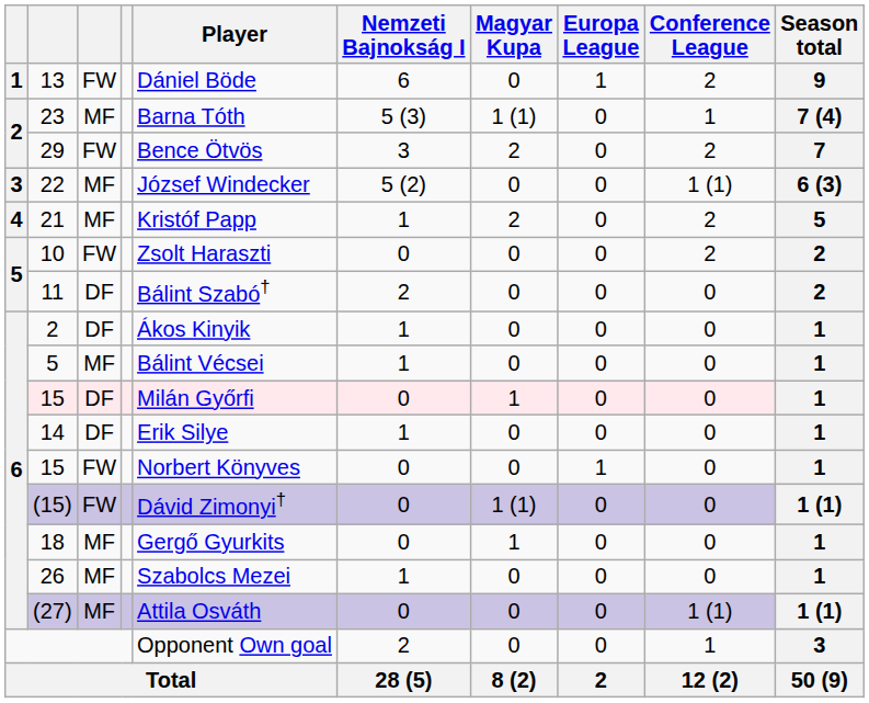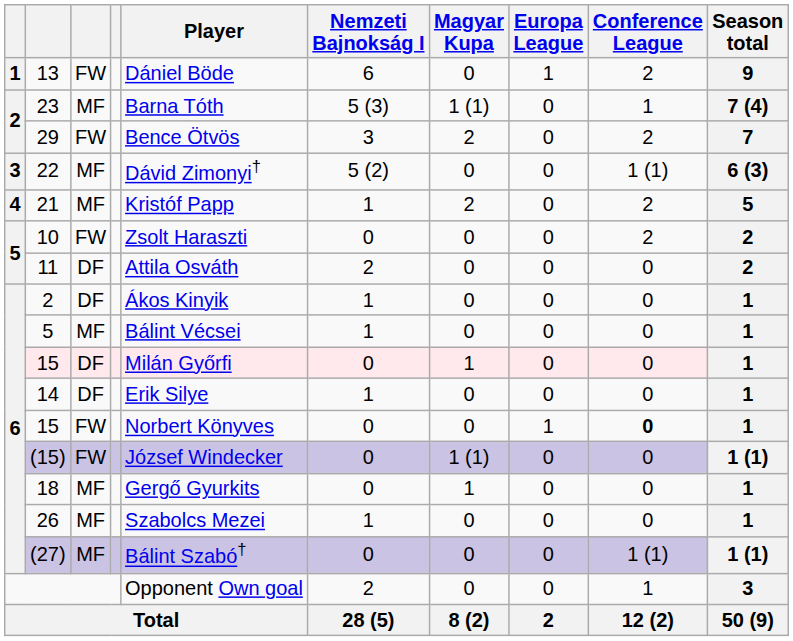 <table class="wikitable sortable sticky-header zebra" style="text-align:center; font-size:85%;">
 <tr>
 <th></th>
 <th></th>
 <th></th>
 <th></th>
 <th>Player</th>
 <th><a href='#'>Nemzeti<br>Bajnokság I</a></th>
 <th><a href='#'>Magyar<br>Kupa</a></th>
 <th><a href='#'>Europa<br>League</a></th>
 <th><a href='#'>Conference<br>League</a></th>
 <th>Season<br>total</th>
 </tr>
 <tr>
 <th rowspan="1">1</th>
 <td>13</td>
 <td>FW</td>
 <td></td>
 <td style="text-align:left;" data-sort-value="Bode"><a href='#'>Dániel Böde</a></td>
 <td>6</td>
 <td>0</td>
 <td>1</td>
 <td>2</td>
 <th>9</th>
 </tr>
 <tr>
 <th rowspan="2">2</th>
 <td>23</td>
 <td>MF</td>
 <td></td>
 <td style="text-align:left;" data-sort-value="TothB"><a href='#'>Barna Tóth</a></td>
 <td>5 (3)</td>
 <td>1 (1)</td>
 <td>0</td>
 <td>1</td>
 <th>7 (4)</th>
 </tr>
 <tr>
 <td>29</td>
 <td>FW</td>
 <td></td>
 <td style="text-align:left;" data-sort-value="Otvos"><a href='#'>Bence Ötvös</a></td>
 <td>3</td>
 <td>2</td>
 <td>0</td>
 <td>2</td>
 <th>7</th>
 </tr>
 <tr>
 <th rowspan="1">3</th>
 <td>22</td>
 <td>MF</td>
 <td></td>
-<td style="text-align:left;" data-sort-value="Windecker"><a href='#'>József Windecker</a></td>
+<td style="text-align:left;" data-sort-value="Zimonyi"><a href='#'>Dávid Zimonyi</a><sup>†</sup></td>
 <td>5 (2)</td>
 <td>0</td>
 <td>0</td>
 <td>1 (1)</td>
 <th>6 (3)</th>
 </tr>
 <tr>
 <th rowspan="1">4</th>
 <td>21</td>
 <td>MF</td>
 <td></td>
 <td style="text-align:left;" data-sort-value="Papp"><a href='#'>Kristóf Papp</a></td>
 <td>1</td>
 <td>2</td>
 <td>0</td>
 <td>2</td>
 <th>5</th>
 </tr>
 <tr>
 <th rowspan="2">5</th>
 <td>10</td>
 <td>FW</td>
 <td></td>
 <td style="text-align:left;" data-sort-value="Haraszti"><a href='#'>Zsolt Haraszti</a></td>
 <td>0</td>
 <td>0</td>
 <td>0</td>
 <td>2</td>
 <th>2</th>
 </tr>
 <tr>
 <td>11</td>
 <td>DF</td>
 <td></td>
-<td style="text-align:left;" data-sort-value="SzaboB"><a href='#'>Bálint Szabó</a><sup>†</sup></td>
+<td style="text-align:left;" data-sort-value="Osvath"><a href='#'>Attila Osváth</a></td>
 <td>2</td>
 <td>0</td>
 <td>0</td>
 <td>0</td>
 <th>2</th>
 </tr>
 <tr>
 <th rowspan="9">6</th>
 <td>2</td>
 <td>DF</td>
 <td></td>
 <td style="text-align:left;" data-sort-value="Kinyik"><a href='#'>Ákos Kinyik</a></td>
 <td>1</td>
 <td>0</td>
 <td>0</td>
 <td>0</td>
 <th>1</th>
 </tr>
 <tr>
 <td>5</td>
 <td>MF</td>
 <td></td>
 <td style="text-align:left;" data-sort-value="Vecsei"><a href='#'>Bálint Vécsei</a></td>
 <td>1</td>
 <td>0</td>
 <td>0</td>
 <td>0</td>
 <th>1</th>
 </tr>
 <tr bgcolor="#ffe9ec">
 <td>15</td>
 <td>DF</td>
 <td></td>
 <td style="text-align:left;" data-sort-value="Gyorfi"><a href='#'>Milán Győrfi</a></td>
 <td>0</td>
 <td>1</td>
 <td>0</td>
 <td>0</td>
 <th>1</th>
 </tr>
 <tr>
 <td>14</td>
 <td>DF</td>
 <td></td>
 <td style="text-align:left;" data-sort-value="Silye"><a href='#'>Erik Silye</a></td>
 <td>1</td>
 <td>0</td>
 <td>0</td>
 <td>0</td>
 <th>1</th>
 </tr>
 <tr>
 <td>15</td>
 <td>FW</td>
 <td></td>
 <td style="text-align:left;" data-sort-value="Konyves"><a href='#'>Norbert Könyves</a></td>
 <td>0</td>
 <td>0</td>
 <td>1</td>
-<td>0</td>
+<td><strong>0</strong></td>
 <th>1</th>
 </tr>
 <tr bgcolor="#CBC3E3">
 <td>(15)</td>
 <td>FW</td>
 <td></td>
-<td style="text-align:left;" data-sort-value="Zimonyi"><a href='#'>Dávid Zimonyi</a><sup>†</sup></td>
+<td style="text-align:left;" data-sort-value="Windecker"><a href='#'>József Windecker</a></td>
 <td>0</td>
 <td>1 (1)</td>
 <td>0</td>
 <td>0</td>
 <th>1 (1)</th>
 </tr>
 <tr>
 <td>18</td>
 <td>MF</td>
 <td></td>
 <td style="text-align:left;" data-sort-value="Gyurkits"><a href='#'>Gergő Gyurkits</a></td>
 <td>0</td>
 <td>1</td>
 <td>0</td>
 <td>0</td>
 <th>1</th>
 </tr>
 <tr>
 <td>26</td>
 <td>MF</td>
 <td></td>
 <td style="text-align:left;" data-sort-value="Mezei"><a href='#'>Szabolcs Mezei</a></td>
 <td>1</td>
 <td>0</td>
 <td>0</td>
 <td>0</td>
 <th>1</th>
 </tr>
 <tr bgcolor="#CBC3E3">
 <td>(27)</td>
 <td>MF</td>
 <td></td>
-<td style="text-align:left;" data-sort-value="Osvath"><a href='#'>Attila Osváth</a></td>
+<td style="text-align:left;" data-sort-value="SzaboB"><a href='#'>Bálint Szabó</a><sup>†</sup></td>
 <td>0</td>
 <td>0</td>
 <td>0</td>
 <td>1 (1)</td>
 <th>1 (1)</th>
 </tr>
 <tr>
 <td colspan="4"></td>
 <td>Opponent <a href='#'>Own goal</a></td>
 <td>2</td>
 <td>0</td>
 <td>0</td>
 <td>1</td>
 <th>3</th>
 </tr>
 <tr>
 <th colspan="5">Total</th>
 <th>28 (5)</th>
 <th>8 (2)</th>
 <th>2</th>
 <th>12 (2)</th>
 <th>50 (9)</th>
 </tr>
 </table>
